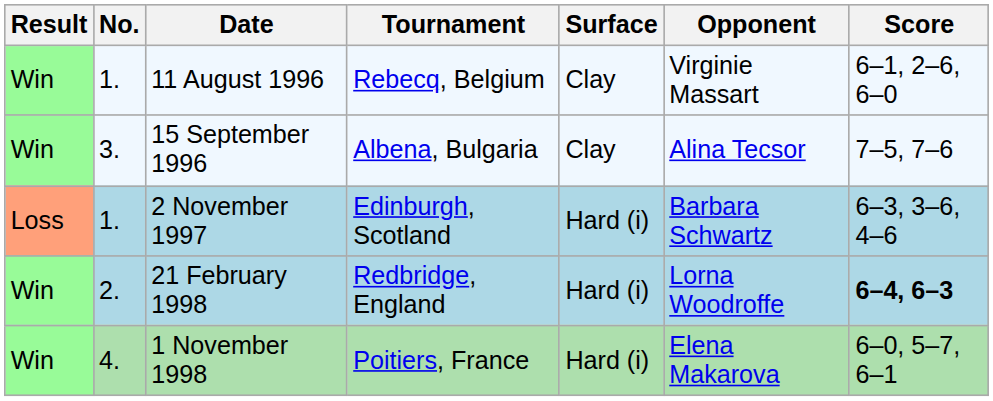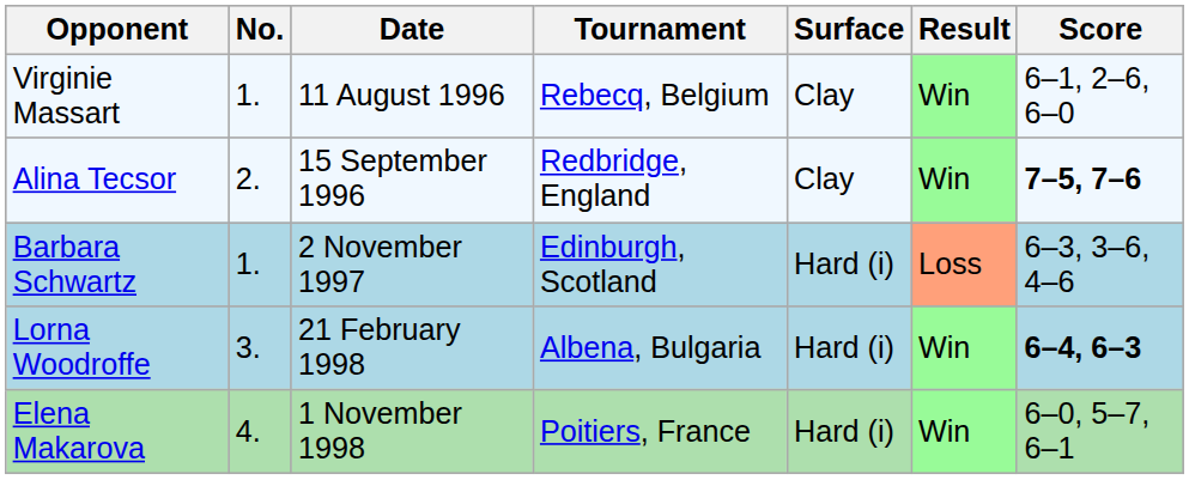 <table class="sortable wikitable" style=font-size:97%>
 <tr>
-<th>Result</th>
+<th>Opponent</th>
 <th>No.</th>
 <th>Date</th>
 <th>Tournament</th>
 <th>Surface</th>
-<th>Opponent</th>
+<th>Result</th>
 <th>Score</th>
 </tr>
 <tr style="background:#f0f8ff;">
-<td style="background:#98fb98;">Win</td>
+<td> Virginie Massart</td>
 <td>1.</td>
 <td>11 August 1996</td>
 <td><a href='#'>Rebecq</a>, Belgium</td>
 <td>Clay</td>
-<td> Virginie Massart</td>
+<td style="background:#98fb98;">Win</td>
 <td>6–1, 2–6, 6–0</td>
 </tr>
 <tr style="background:#f0f8ff;">
+<td> <a href='#'>Alina Tecsor</a></td>
+<td>2.</td>
+<td>15 September 1996</td>
+<td><a href='#'>Redbridge</a>, England</td>
+<td>Clay</td>
 <td style="background:#98fb98;">Win</td>
-<td>3.</td>
-<td>15 September 1996</td>
-<td><a href='#'>Albena</a>, Bulgaria</td>
-<td>Clay</td>
-<td> <a href='#'>Alina Tecsor</a></td>
-<td>7–5, 7–6</td>
+<td><strong>7–5, 7–6</strong></td>
 </tr>
 <tr style="background:lightblue;">
-<td style="background:#ffa07a;">Loss</td>
+<td> <a href='#'>Barbara Schwartz</a></td>
 <td>1.</td>
 <td>2 November 1997</td>
 <td><a href='#'>Edinburgh</a>, Scotland</td>
 <td>Hard (i)</td>
-<td> <a href='#'>Barbara Schwartz</a></td>
+<td style="background:#ffa07a;">Loss</td>
 <td>6–3, 3–6, 4–6</td>
 </tr>
 <tr style="background:lightblue;">
+<td> <a href='#'>Lorna Woodroffe</a></td>
+<td>3.</td>
+<td>21 February 1998</td>
+<td><a href='#'>Albena</a>, Bulgaria</td>
+<td>Hard (i)</td>
 <td style="background:#98fb98;">Win</td>
-<td>2.</td>
-<td>21 February 1998</td>
-<td><a href='#'>Redbridge</a>, England</td>
-<td>Hard (i)</td>
-<td> <a href='#'>Lorna Woodroffe</a></td>
 <td><strong>6–4, 6–3</strong></td>
 </tr>
 <tr style="background:#addfad;">
-<td style="background:#98fb98;">Win</td>
+<td> <a href='#'>Elena Makarova</a></td>
 <td>4.</td>
 <td>1 November 1998</td>
 <td><a href='#'>Poitiers</a>, France</td>
 <td>Hard (i)</td>
-<td> <a href='#'>Elena Makarova</a></td>
+<td style="background:#98fb98;">Win</td>
 <td>6–0, 5–7, 6–1</td>
 </tr>
 </table>
